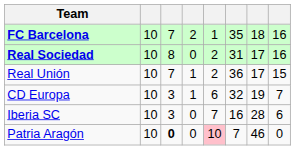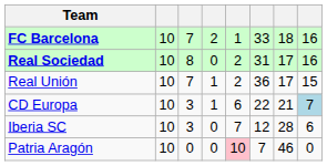 <table class="wikitable" style="text-align: center;">
 <tr>
 <th width=165>Team</th>
 <th wiBAN=20></th>
 <th width=20></th>
 <th width=20></th>
 <th width=20></th>
 <th width=20></th>
 <th width=20></th>
 <th width=20></th>
 </tr>
 <tr bgcolor="#CCFFCC">
 <td align=left><strong><a href='#'>FC Barcelona</a></strong></td>
 <td>10</td>
 <td>7</td>
 <td>2</td>
 <td>1</td>
-<td>35</td>
+<td>33</td>
 <td>18</td>
 <td>16</td>
 </tr>
 <tr bgcolor="#CCFFCC">
 <td align=left><strong><a href='#'>Real Sociedad</a></strong></td>
 <td>10</td>
 <td>8</td>
 <td>0</td>
 <td>2</td>
 <td>31</td>
 <td>17</td>
 <td>16</td>
 </tr>
 <tr>
 <td align=left><a href='#'>Real Unión</a></td>
 <td>10</td>
 <td>7</td>
 <td>1</td>
 <td>2</td>
 <td>36</td>
 <td>17</td>
 <td>15</td>
 </tr>
 <tr>
 <td align=left><a href='#'>CD Europa</a></td>
 <td>10</td>
 <td>3</td>
 <td>1</td>
 <td>6</td>
-<td>32</td>
-<td>19</td>
-<td>7</td>
+<td>22</td>
+<td>21</td>
+<td style="background: lightblue;">7</td>
 </tr>
 <tr>
 <td align=left><a href='#'>Iberia SC</a></td>
 <td>10</td>
 <td>3</td>
 <td>0</td>
 <td>7</td>
-<td>16</td>
+<td>12</td>
 <td>28</td>
 <td>6</td>
 </tr>
 <tr>
 <td align=left><a href='#'>Patria Aragón</a></td>
 <td>10</td>
-<td><strong>0</strong></td>
+<td>0</td>
 <td>0</td>
 <td style="background: pink;">10</td>
 <td>7</td>
 <td>46</td>
 <td>0</td>
 </tr>
 </table>
